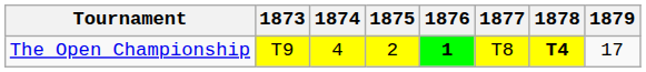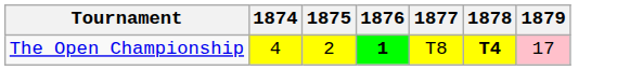 <table class="wikitable" style="font-size:95%;text-align:center;">
 <tr>
 <th>Tournament</th>
-<th>1873</th>
 <th>1874</th>
 <th>1875</th>
 <th>1876</th>
 <th>1877</th>
 <th>1878</th>
 <th>1879</th>
 </tr>
 <tr>
 <td align=left><a href='#'>The Open Championship</a></td>
-<td style="background:yellow;">T9</td>
 <td style="background:yellow;">4</td>
 <td style="background:yellow;">2</td>
 <td style="background:lime;"><strong>1</strong></td>
 <td style="background:yellow;">T8</td>
 <td style="background:yellow;"><strong>T4</strong></td>
-<td>17</td>
+<td style="background: pink;">17</td>
 </tr>
 </table>
